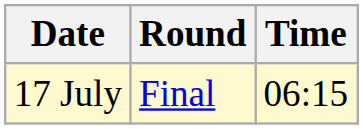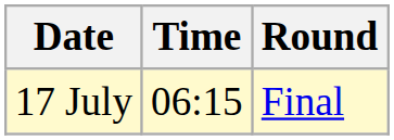 <table class="wikitable">
 <tr>
 <th>Date</th>
+<th>Time</th>
 <th>Round</th>
-<th>Time</th>
 </tr>
 <tr style=background:lemonchiffon>
 <td>17 July</td>
+<td>06:15</td>
 <td><a href='#'>Final</a></td>
-<td>06:15</td>
 </tr>
 </table>
